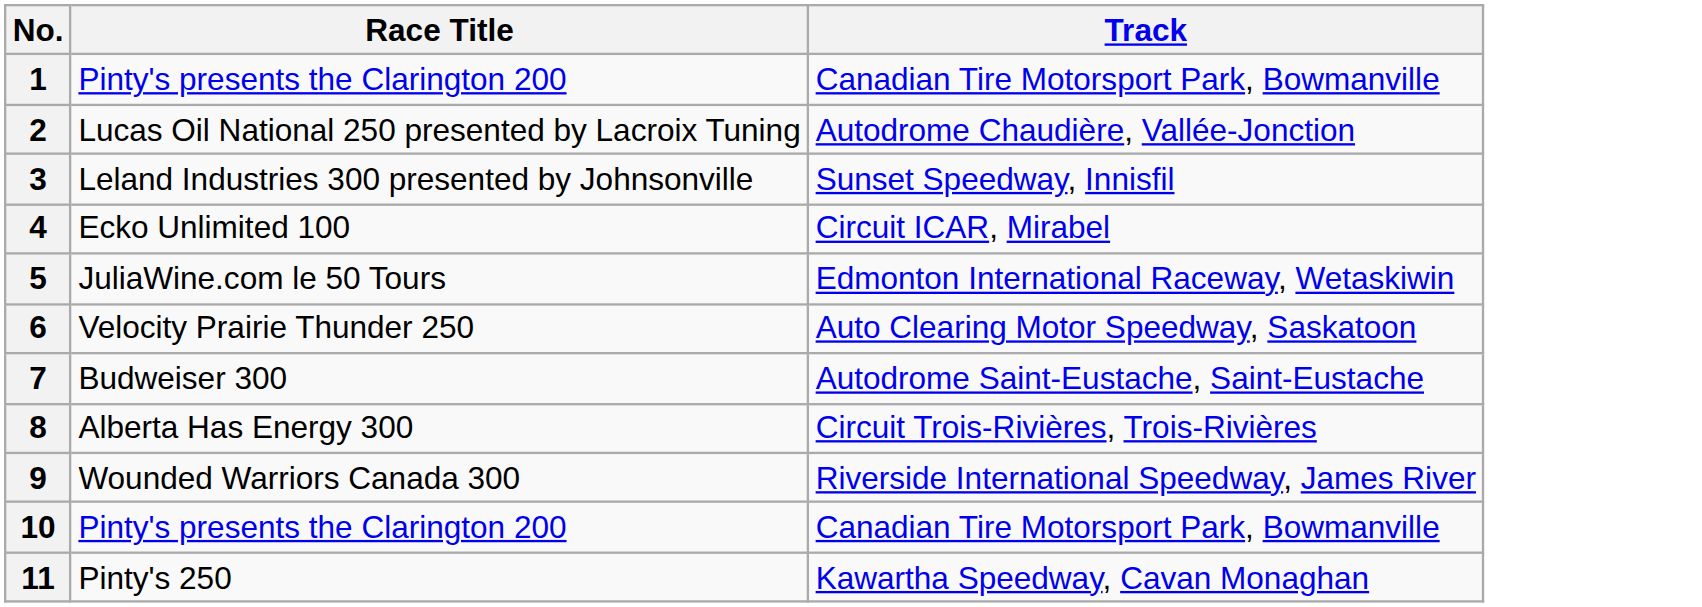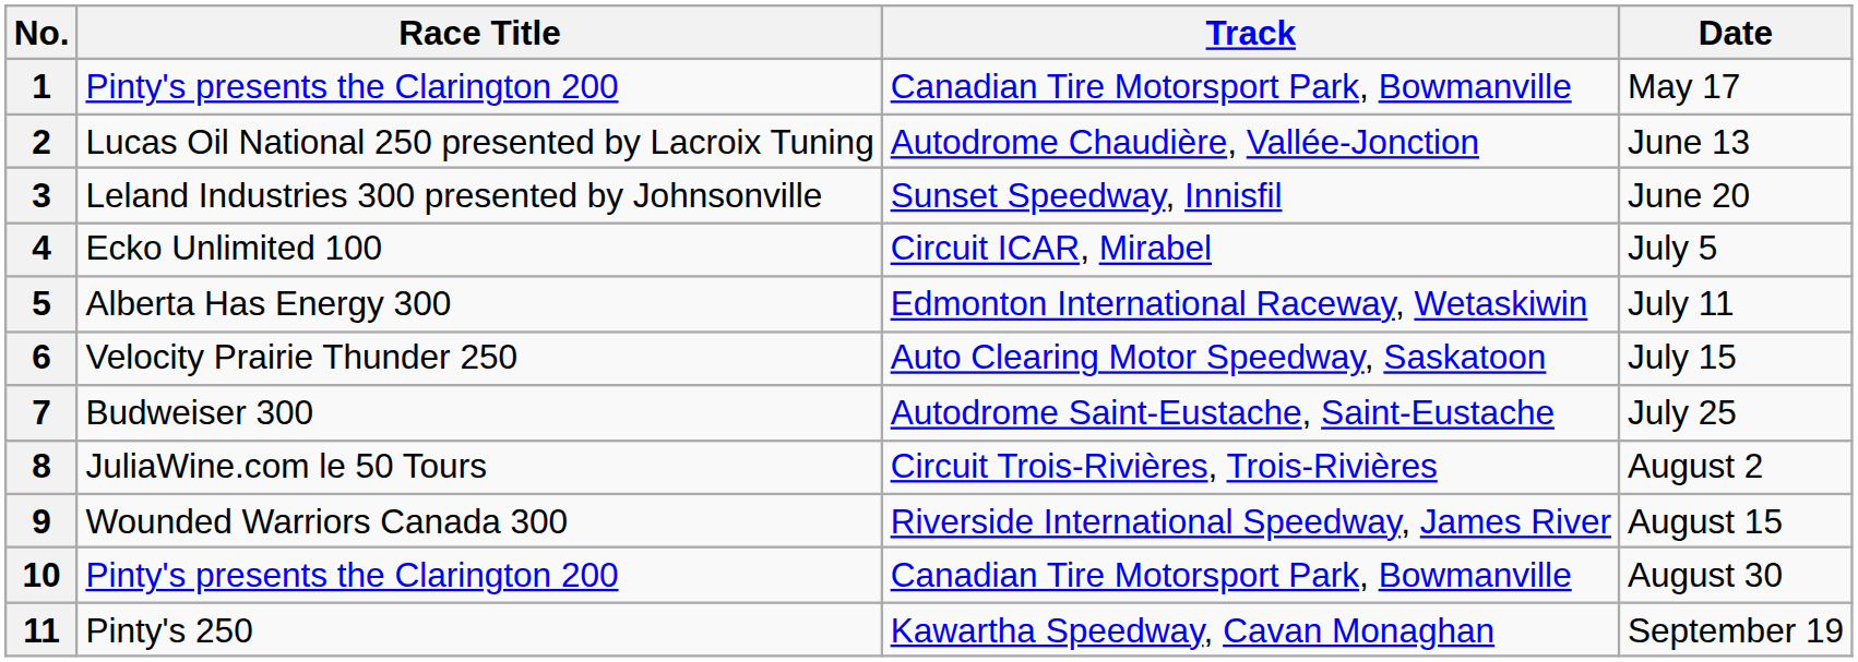 <table class="wikitable" style="font-size:85%;">
 <tr>
 <th>No.</th>
 <th>Race Title</th>
 <th><a href='#'>Track</a></th>
+<th>Date</th>
 </tr>
 <tr>
 <th>1</th>
 <td><a href='#'>Pinty's presents the Clarington 200</a></td>
 <td><a href='#'>Canadian Tire Motorsport Park</a>, <a href='#'>Bowmanville</a></td>
+<td>May 17</td>
 </tr>
 <tr>
 <th>2</th>
 <td>Lucas Oil National 250 presented by Lacroix Tuning</td>
 <td><a href='#'>Autodrome Chaudière</a>, <a href='#'>Vallée-Jonction</a></td>
+<td>June 13</td>
 </tr>
 <tr>
 <th>3</th>
 <td>Leland Industries 300 presented by Johnsonville</td>
 <td><a href='#'>Sunset Speedway</a>, <a href='#'>Innisfil</a></td>
+<td>June 20</td>
 </tr>
 <tr>
 <th>4</th>
 <td>Ecko Unlimited 100</td>
 <td><a href='#'>Circuit ICAR</a>, <a href='#'>Mirabel</a></td>
+<td>July 5</td>
 </tr>
 <tr>
 <th>5</th>
-<td>JuliaWine.com le 50 Tours</td>
+<td>Alberta Has Energy 300</td>
 <td><a href='#'>Edmonton International Raceway</a>, <a href='#'>Wetaskiwin</a></td>
+<td>July 11</td>
 </tr>
 <tr>
 <th>6</th>
 <td>Velocity Prairie Thunder 250</td>
 <td><a href='#'>Auto Clearing Motor Speedway</a>, <a href='#'>Saskatoon</a></td>
+<td>July 15</td>
 </tr>
 <tr>
 <th>7</th>
 <td>Budweiser 300</td>
 <td><a href='#'>Autodrome Saint-Eustache</a>, <a href='#'>Saint-Eustache</a></td>
+<td>July 25</td>
 </tr>
 <tr>
 <th>8</th>
-<td>Alberta Has Energy 300</td>
+<td>JuliaWine.com le 50 Tours</td>
 <td><a href='#'>Circuit Trois-Rivières</a>, <a href='#'>Trois-Rivières</a></td>
+<td>August 2</td>
 </tr>
 <tr>
 <th>9</th>
 <td>Wounded Warriors Canada 300</td>
 <td><a href='#'>Riverside International Speedway</a>, <a href='#'>James River</a></td>
+<td>August 15</td>
 </tr>
 <tr>
 <th>10</th>
 <td><a href='#'>Pinty's presents the Clarington 200</a></td>
 <td><a href='#'>Canadian Tire Motorsport Park</a>, <a href='#'>Bowmanville</a></td>
+<td>August 30</td>
 </tr>
 <tr>
 <th>11</th>
 <td>Pinty's 250</td>
 <td><a href='#'>Kawartha Speedway</a>, <a href='#'>Cavan Monaghan</a></td>
+<td>September 19</td>
 </tr>
 </table>
